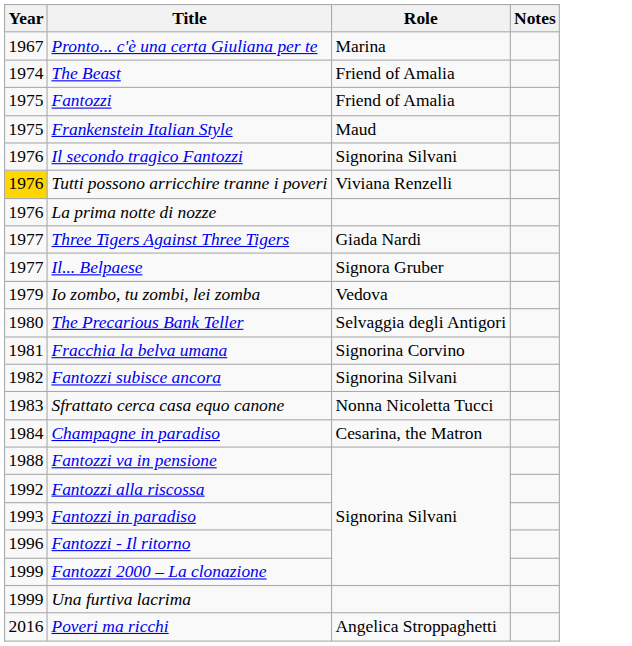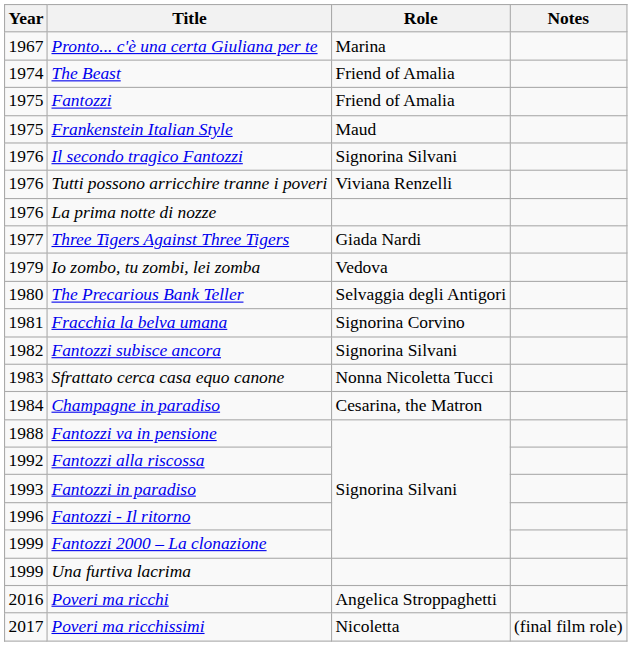 <table class="wikitable">
 <tr>
 <th>Year</th>
 <th>Title</th>
 <th>Role</th>
 <th>Notes</th>
 </tr>
 <tr>
 <td>1967</td>
 <td><em><a href='#'>Pronto... c'è una certa Giuliana per te</a></em></td>
 <td>Marina</td>
 <td></td>
 </tr>
 <tr>
 <td>1974</td>
 <td><em><a href='#'>The Beast</a></em></td>
 <td>Friend of Amalia</td>
 <td></td>
 </tr>
 <tr>
 <td>1975</td>
 <td><em><a href='#'>Fantozzi</a></em></td>
 <td>Friend of Amalia</td>
 <td></td>
 </tr>
 <tr>
 <td>1975</td>
 <td><em><a href='#'>Frankenstein Italian Style</a></em></td>
 <td>Maud</td>
 <td></td>
 </tr>
 <tr>
 <td>1976</td>
 <td><em><a href='#'>Il secondo tragico Fantozzi</a></em></td>
 <td>Signorina Silvani</td>
 <td></td>
 </tr>
 <tr>
-<td style="background: gold;">1976</td>
+<td>1976</td>
 <td><em>Tutti possono arricchire tranne i poveri</em></td>
 <td>Viviana Renzelli</td>
 <td></td>
 </tr>
 <tr>
 <td>1976</td>
 <td><em>La prima notte di nozze</em></td>
 <td></td>
 <td></td>
 </tr>
 <tr>
 <td>1977</td>
 <td><em><a href='#'>Three Tigers Against Three Tigers</a></em></td>
 <td>Giada Nardi</td>
-<td></td>
-</tr>
-<tr>
-<td>1977</td>
-<td><em><a href='#'>Il... Belpaese</a></em></td>
-<td>Signora Gruber</td>
 <td></td>
 </tr>
 <tr>
 <td>1979</td>
 <td><em>Io zombo, tu zombi, lei zomba</em></td>
 <td>Vedova</td>
 <td></td>
 </tr>
 <tr>
 <td>1980</td>
 <td><em><a href='#'>The Precarious Bank Teller</a></em></td>
 <td>Selvaggia degli Antigori</td>
 <td></td>
 </tr>
 <tr>
 <td>1981</td>
 <td><em><a href='#'>Fracchia la belva umana</a></em></td>
 <td>Signorina Corvino</td>
 <td></td>
 </tr>
 <tr>
 <td>1982</td>
 <td><em><a href='#'>Fantozzi subisce ancora</a></em></td>
 <td>Signorina Silvani</td>
 <td></td>
 </tr>
 <tr>
 <td>1983</td>
 <td><em>Sfrattato cerca casa equo canone</em></td>
 <td>Nonna Nicoletta Tucci</td>
 <td></td>
 </tr>
 <tr>
 <td>1984</td>
 <td><em><a href='#'>Champagne in paradiso</a></em></td>
 <td>Cesarina, the Matron</td>
 <td></td>
 </tr>
 <tr>
 <td>1988</td>
 <td><em><a href='#'>Fantozzi va in pensione</a></em></td>
 <td rowspan="5">Signorina Silvani</td>
 <td></td>
 </tr>
 <tr>
 <td>1992</td>
 <td><em><a href='#'>Fantozzi alla riscossa</a></em></td>
 <td></td>
 </tr>
 <tr>
 <td>1993</td>
 <td><em><a href='#'>Fantozzi in paradiso</a></em></td>
 <td></td>
 </tr>
 <tr>
 <td>1996</td>
 <td><em><a href='#'>Fantozzi - Il ritorno</a></em></td>
 <td></td>
 </tr>
 <tr>
 <td>1999</td>
 <td><em><a href='#'>Fantozzi 2000 – La clonazione</a></em></td>
 <td></td>
 </tr>
 <tr>
 <td>1999</td>
 <td><em>Una furtiva lacrima</em></td>
 <td></td>
 <td></td>
 </tr>
 <tr>
 <td>2016</td>
 <td><em><a href='#'>Poveri ma ricchi</a></em></td>
 <td>Angelica Stroppaghetti</td>
 <td></td>
 </tr>
+<tr>
+<td>2017</td>
+<td><em><a href='#'>Poveri ma ricchissimi</a></em></td>
+<td>Nicoletta</td>
+<td>(final film role)</td>
+</tr>
 </table>
